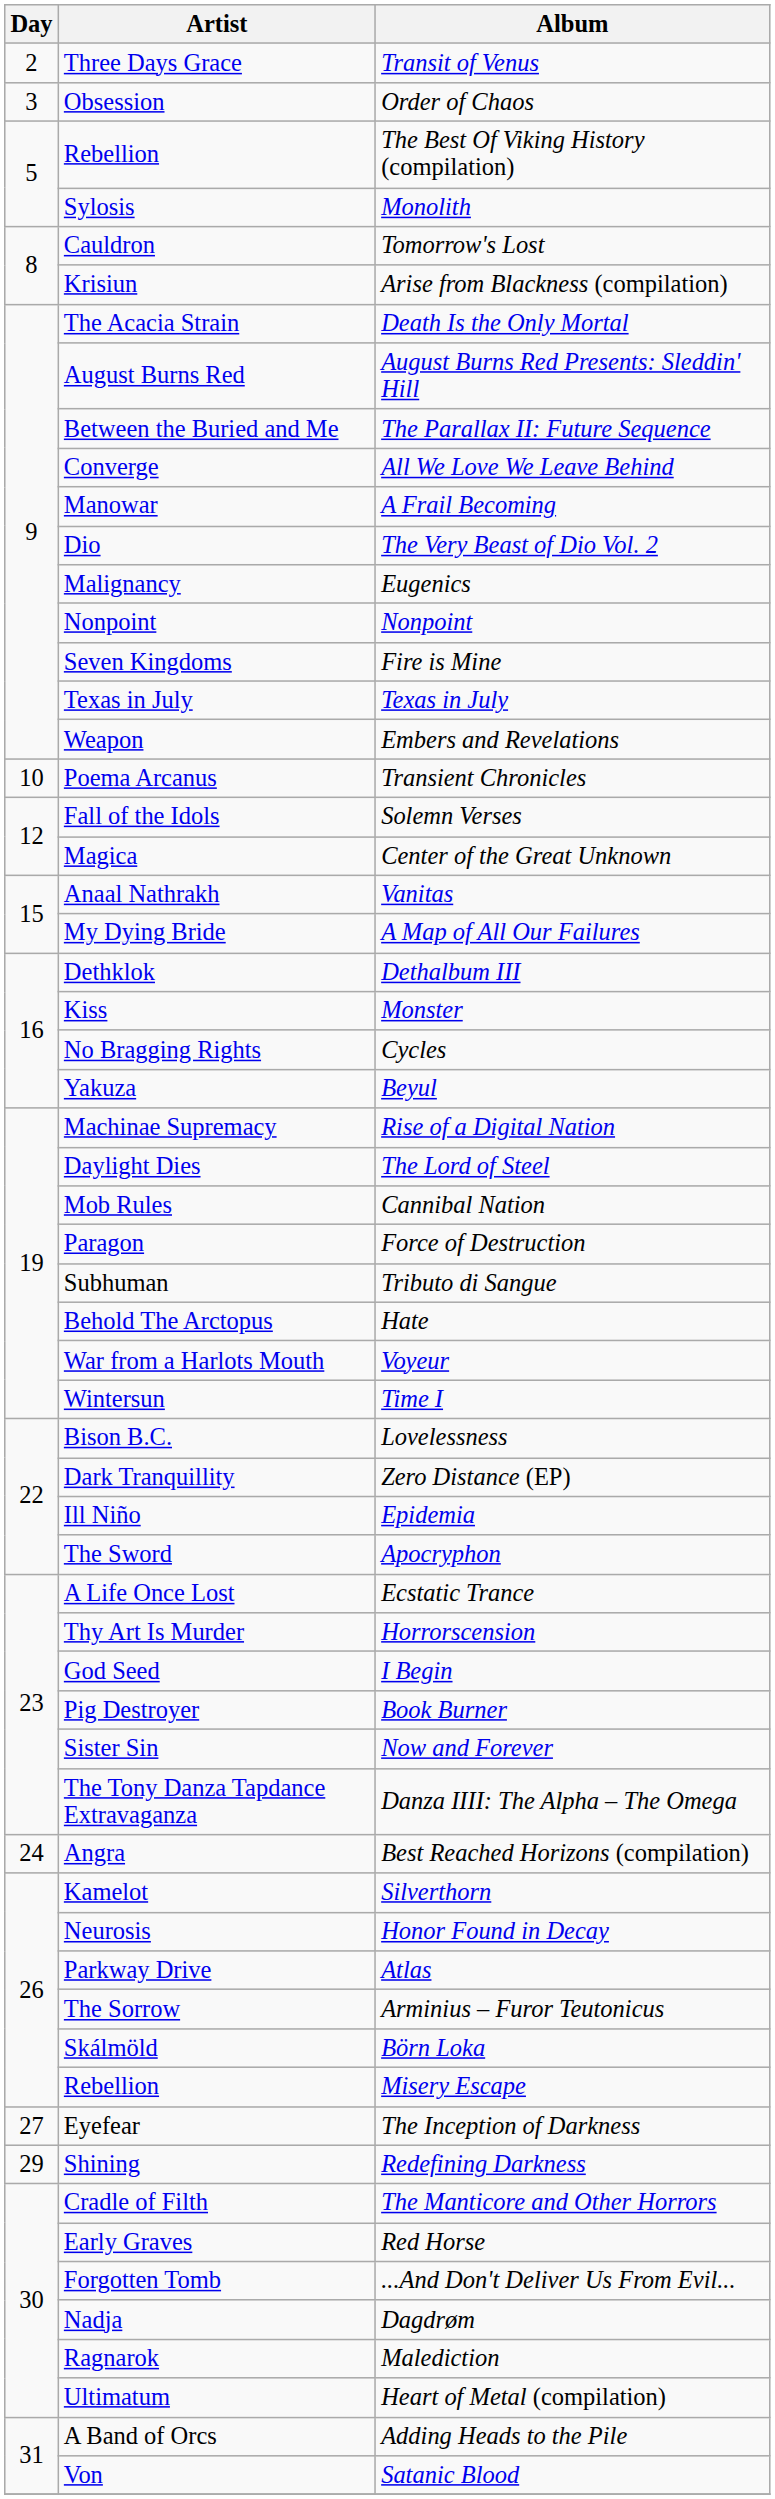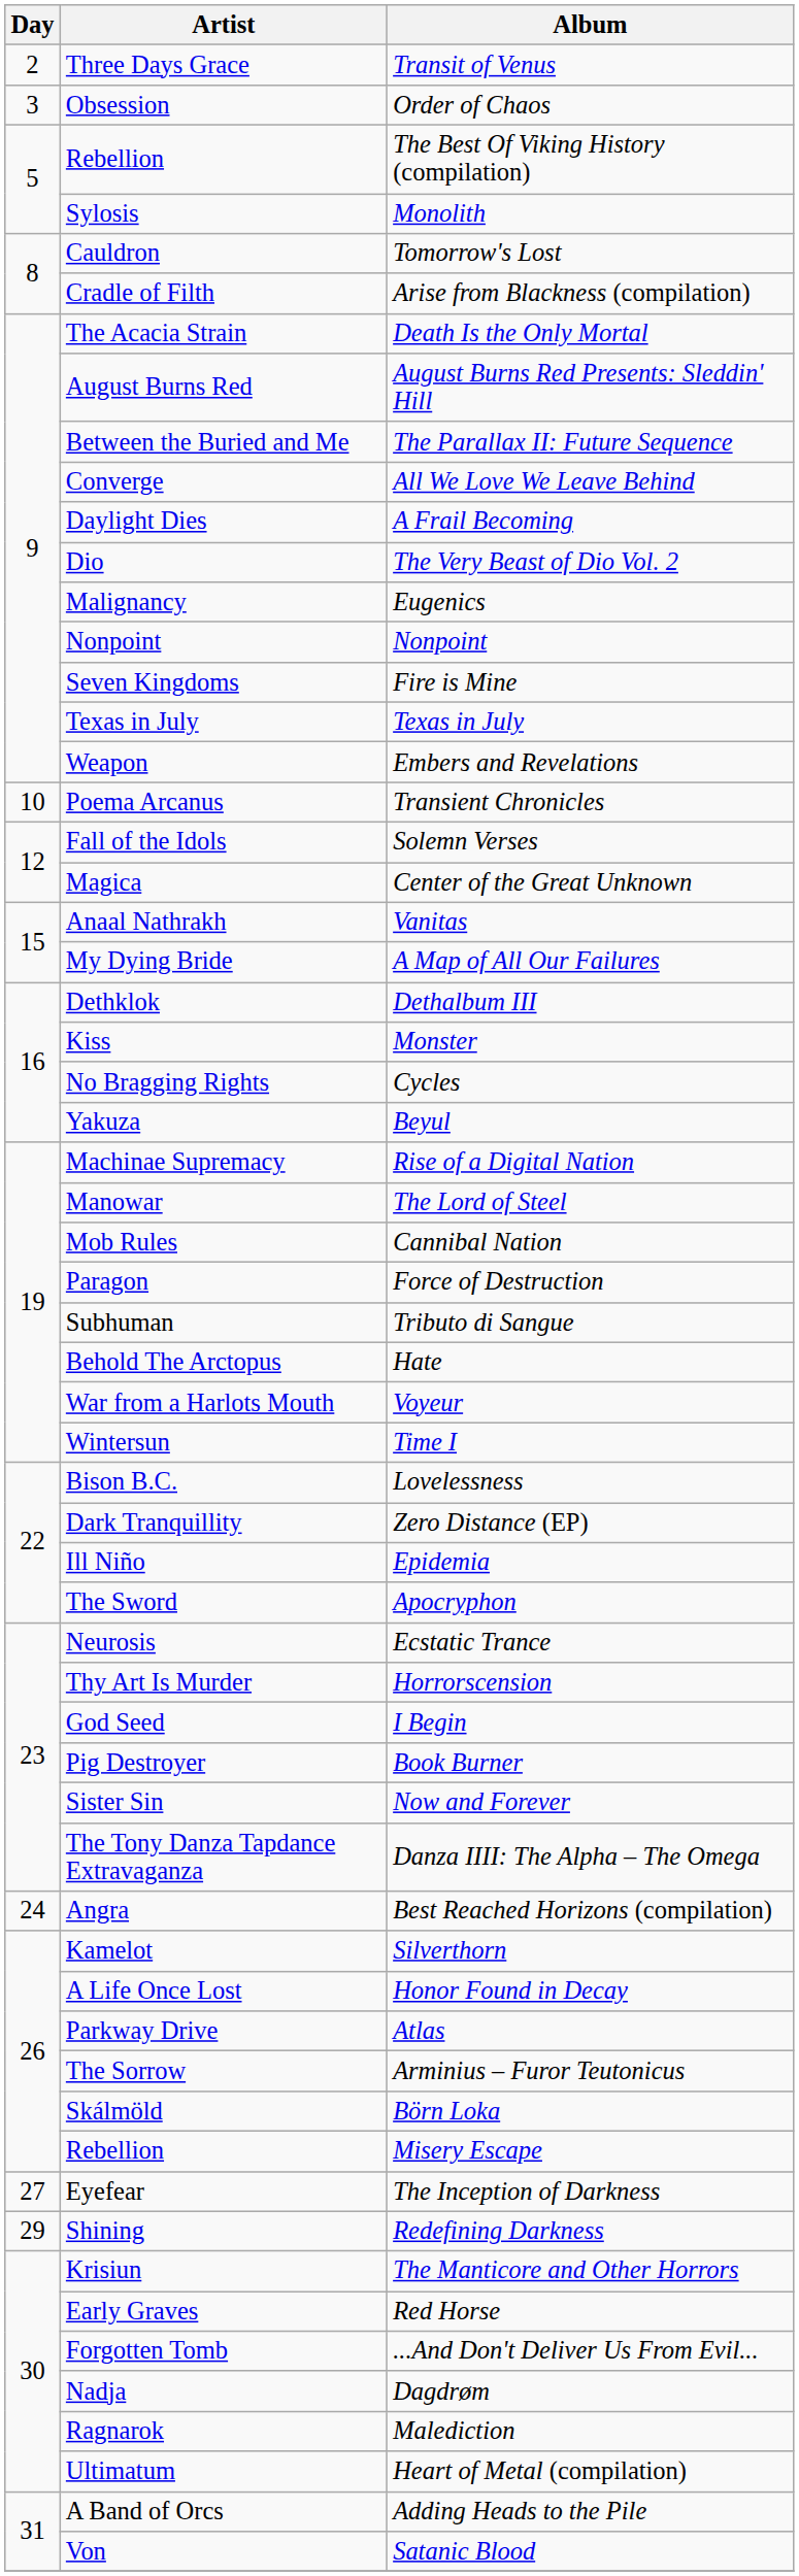 <table class="wikitable">
 <tr>
 <th style="width:20px;">Day</th>
 <th style="width:200px;">Artist</th>
 <th style="width:250px;">Album</th>
 </tr>
 <tr>
 <td style="text-align:center;" rowspan="1">2</td>
 <td><a href='#'>Three Days Grace</a></td>
 <td><em><a href='#'>Transit of Venus</a></em></td>
 </tr>
 <tr>
 <td style="text-align:center;" rowspan="1">3</td>
 <td><a href='#'>Obsession</a></td>
 <td><em>Order of Chaos</em></td>
 </tr>
 <tr>
 <td style="text-align:center;" rowspan="2">5</td>
 <td><a href='#'>Rebellion</a></td>
 <td><em>The Best Of Viking History</em> (compilation)</td>
 </tr>
 <tr>
 <td><a href='#'>Sylosis</a></td>
 <td><em><a href='#'>Monolith</a></em></td>
 </tr>
 <tr>
 <td style="text-align:center;" rowspan="2">8</td>
 <td><a href='#'>Cauldron</a></td>
 <td><em>Tomorrow's Lost</em></td>
 </tr>
 <tr>
-<td><a href='#'>Krisiun</a></td>
+<td><a href='#'>Cradle of Filth</a></td>
 <td><em>Arise from Blackness</em> (compilation)</td>
 </tr>
 <tr>
 <td style="text-align:center;" rowspan="11">9</td>
 <td><a href='#'>The Acacia Strain</a></td>
 <td><em><a href='#'>Death Is the Only Mortal</a></em></td>
 </tr>
 <tr>
 <td><a href='#'>August Burns Red</a></td>
 <td><em><a href='#'>August Burns Red Presents: Sleddin' Hill</a></em></td>
 </tr>
 <tr>
 <td><a href='#'>Between the Buried and Me</a></td>
 <td><em><a href='#'>The Parallax II: Future Sequence</a></em></td>
 </tr>
 <tr>
 <td><a href='#'>Converge</a></td>
 <td><em><a href='#'>All We Love We Leave Behind</a></em></td>
 </tr>
 <tr>
-<td><a href='#'>Manowar</a></td>
+<td><a href='#'>Daylight Dies</a></td>
 <td><em><a href='#'>A Frail Becoming</a></em></td>
 </tr>
 <tr>
 <td><a href='#'>Dio</a></td>
 <td><em><a href='#'>The Very Beast of Dio Vol. 2</a></em></td>
 </tr>
 <tr>
 <td><a href='#'>Malignancy</a></td>
 <td><em>Eugenics</em></td>
 </tr>
 <tr>
 <td><a href='#'>Nonpoint</a></td>
 <td><em><a href='#'>Nonpoint</a></em></td>
 </tr>
 <tr>
 <td><a href='#'>Seven Kingdoms</a></td>
 <td><em>Fire is Mine</em></td>
 </tr>
 <tr>
 <td><a href='#'>Texas in July</a></td>
 <td><em><a href='#'>Texas in July</a></em></td>
 </tr>
 <tr>
 <td><a href='#'>Weapon</a></td>
 <td><em>Embers and Revelations</em></td>
 </tr>
 <tr>
 <td style="text-align:center;" rowspan="1">10</td>
 <td><a href='#'>Poema Arcanus</a></td>
 <td><em>Transient Chronicles</em></td>
 </tr>
 <tr>
 <td style="text-align:center;" rowspan="2">12</td>
 <td><a href='#'>Fall of the Idols</a></td>
 <td><em>Solemn Verses</em></td>
 </tr>
 <tr>
 <td><a href='#'>Magica</a></td>
 <td><em>Center of the Great Unknown</em></td>
 </tr>
 <tr>
 <td style="text-align:center;" rowspan="2">15</td>
 <td><a href='#'>Anaal Nathrakh</a></td>
 <td><em><a href='#'>Vanitas</a></em></td>
 </tr>
 <tr>
 <td><a href='#'>My Dying Bride</a></td>
 <td><em><a href='#'>A Map of All Our Failures</a></em></td>
 </tr>
 <tr>
 <td style="text-align:center;" rowspan="4">16</td>
 <td><a href='#'>Dethklok</a></td>
 <td><em><a href='#'>Dethalbum III</a></em></td>
 </tr>
 <tr>
 <td><a href='#'>Kiss</a></td>
 <td><em><a href='#'>Monster</a></em></td>
 </tr>
 <tr>
 <td><a href='#'>No Bragging Rights</a></td>
 <td><em>Cycles</em></td>
 </tr>
 <tr>
 <td><a href='#'>Yakuza</a></td>
 <td><em><a href='#'>Beyul</a></em></td>
 </tr>
 <tr>
 <td style="text-align:center;" rowspan="8">19</td>
 <td><a href='#'>Machinae Supremacy</a></td>
 <td><em><a href='#'>Rise of a Digital Nation</a></em></td>
 </tr>
 <tr>
-<td><a href='#'>Daylight Dies</a></td>
+<td><a href='#'>Manowar</a></td>
 <td><em><a href='#'>The Lord of Steel</a></em></td>
 </tr>
 <tr>
 <td><a href='#'>Mob Rules</a></td>
 <td><em>Cannibal Nation</em></td>
 </tr>
 <tr>
 <td><a href='#'>Paragon</a></td>
 <td><em>Force of Destruction</em></td>
 </tr>
 <tr>
 <td>Subhuman</td>
 <td><em>Tributo di Sangue</em></td>
 </tr>
 <tr>
 <td><a href='#'>Behold The Arctopus</a></td>
 <td><em>Hate</em></td>
 </tr>
 <tr>
 <td><a href='#'>War from a Harlots Mouth</a></td>
 <td><em><a href='#'>Voyeur</a></em></td>
 </tr>
 <tr>
 <td><a href='#'>Wintersun</a></td>
 <td><em><a href='#'>Time I</a></em></td>
 </tr>
 <tr>
 <td style="text-align:center;" rowspan="4">22</td>
 <td><a href='#'>Bison B.C.</a></td>
 <td><em>Lovelessness</em></td>
 </tr>
 <tr>
 <td><a href='#'>Dark Tranquillity</a></td>
 <td><em>Zero Distance</em> (EP)</td>
 </tr>
 <tr>
 <td><a href='#'>Ill Niño</a></td>
 <td><em><a href='#'>Epidemia</a></em></td>
 </tr>
 <tr>
 <td><a href='#'>The Sword</a></td>
 <td><em><a href='#'>Apocryphon</a></em></td>
 </tr>
 <tr>
 <td style="text-align:center;" rowspan="6">23</td>
-<td><a href='#'>A Life Once Lost</a></td>
+<td><a href='#'>Neurosis</a></td>
 <td><em>Ecstatic Trance</em></td>
 </tr>
 <tr>
 <td><a href='#'>Thy Art Is Murder</a></td>
 <td><em><a href='#'>Horrorscension</a></em></td>
 </tr>
 <tr>
 <td><a href='#'>God Seed</a></td>
 <td><em><a href='#'>I Begin</a></em></td>
 </tr>
 <tr>
 <td><a href='#'>Pig Destroyer</a></td>
 <td><em><a href='#'>Book Burner</a></em></td>
 </tr>
 <tr>
 <td><a href='#'>Sister Sin</a></td>
 <td><em><a href='#'>Now and Forever</a></em></td>
 </tr>
 <tr>
 <td><a href='#'>The Tony Danza Tapdance Extravaganza</a></td>
 <td><em>Danza IIII: The Alpha – The Omega</em></td>
 </tr>
 <tr>
 <td style="text-align:center;" rowspan="1">24</td>
 <td><a href='#'>Angra</a></td>
 <td><em>Best Reached Horizons</em> (compilation)</td>
 </tr>
 <tr>
 <td style="text-align:center;" rowspan="6">26</td>
 <td><a href='#'>Kamelot</a></td>
 <td><em><a href='#'>Silverthorn</a></em></td>
 </tr>
 <tr>
-<td><a href='#'>Neurosis</a></td>
+<td><a href='#'>A Life Once Lost</a></td>
 <td><em><a href='#'>Honor Found in Decay</a></em></td>
 </tr>
 <tr>
 <td><a href='#'>Parkway Drive</a></td>
 <td><em><a href='#'>Atlas</a></em></td>
 </tr>
 <tr>
 <td><a href='#'>The Sorrow</a></td>
 <td><em>Arminius – Furor Teutonicus</em></td>
 </tr>
 <tr>
 <td><a href='#'>Skálmöld</a></td>
 <td><em><a href='#'>Börn Loka</a></em></td>
 </tr>
 <tr>
 <td><a href='#'>Rebellion</a></td>
 <td><em><a href='#'>Misery Escape</a></em></td>
 </tr>
 <tr>
 <td style="text-align:center;" rowspan="1">27</td>
 <td>Eyefear</td>
 <td><em>The Inception of Darkness</em></td>
 </tr>
 <tr>
 <td style="text-align:center;" rowspan="1">29</td>
 <td><a href='#'>Shining</a></td>
 <td><em><a href='#'>Redefining Darkness</a></em></td>
 </tr>
 <tr>
 <td style="text-align:center;" rowspan="6">30</td>
-<td><a href='#'>Cradle of Filth</a></td>
+<td><a href='#'>Krisiun</a></td>
 <td><em><a href='#'>The Manticore and Other Horrors</a></em></td>
 </tr>
 <tr>
 <td><a href='#'>Early Graves</a></td>
 <td><em>Red Horse</em></td>
 </tr>
 <tr>
 <td><a href='#'>Forgotten Tomb</a></td>
 <td><em>...And Don't Deliver Us From Evil...</em></td>
 </tr>
 <tr>
 <td><a href='#'>Nadja</a></td>
 <td><em>Dagdrøm</em></td>
 </tr>
 <tr>
 <td><a href='#'>Ragnarok</a></td>
 <td><em>Malediction</em></td>
 </tr>
 <tr>
 <td><a href='#'>Ultimatum</a></td>
 <td><em>Heart of Metal</em> (compilation)</td>
 </tr>
 <tr>
 <td style="text-align:center;" rowspan="2">31</td>
 <td>A Band of Orcs</td>
 <td><em>Adding Heads to the Pile</em></td>
 </tr>
 <tr>
 <td><a href='#'>Von</a></td>
 <td><em><a href='#'>Satanic Blood</a></em></td>
 </tr>
 <tr>
 </tr>
 </table>
